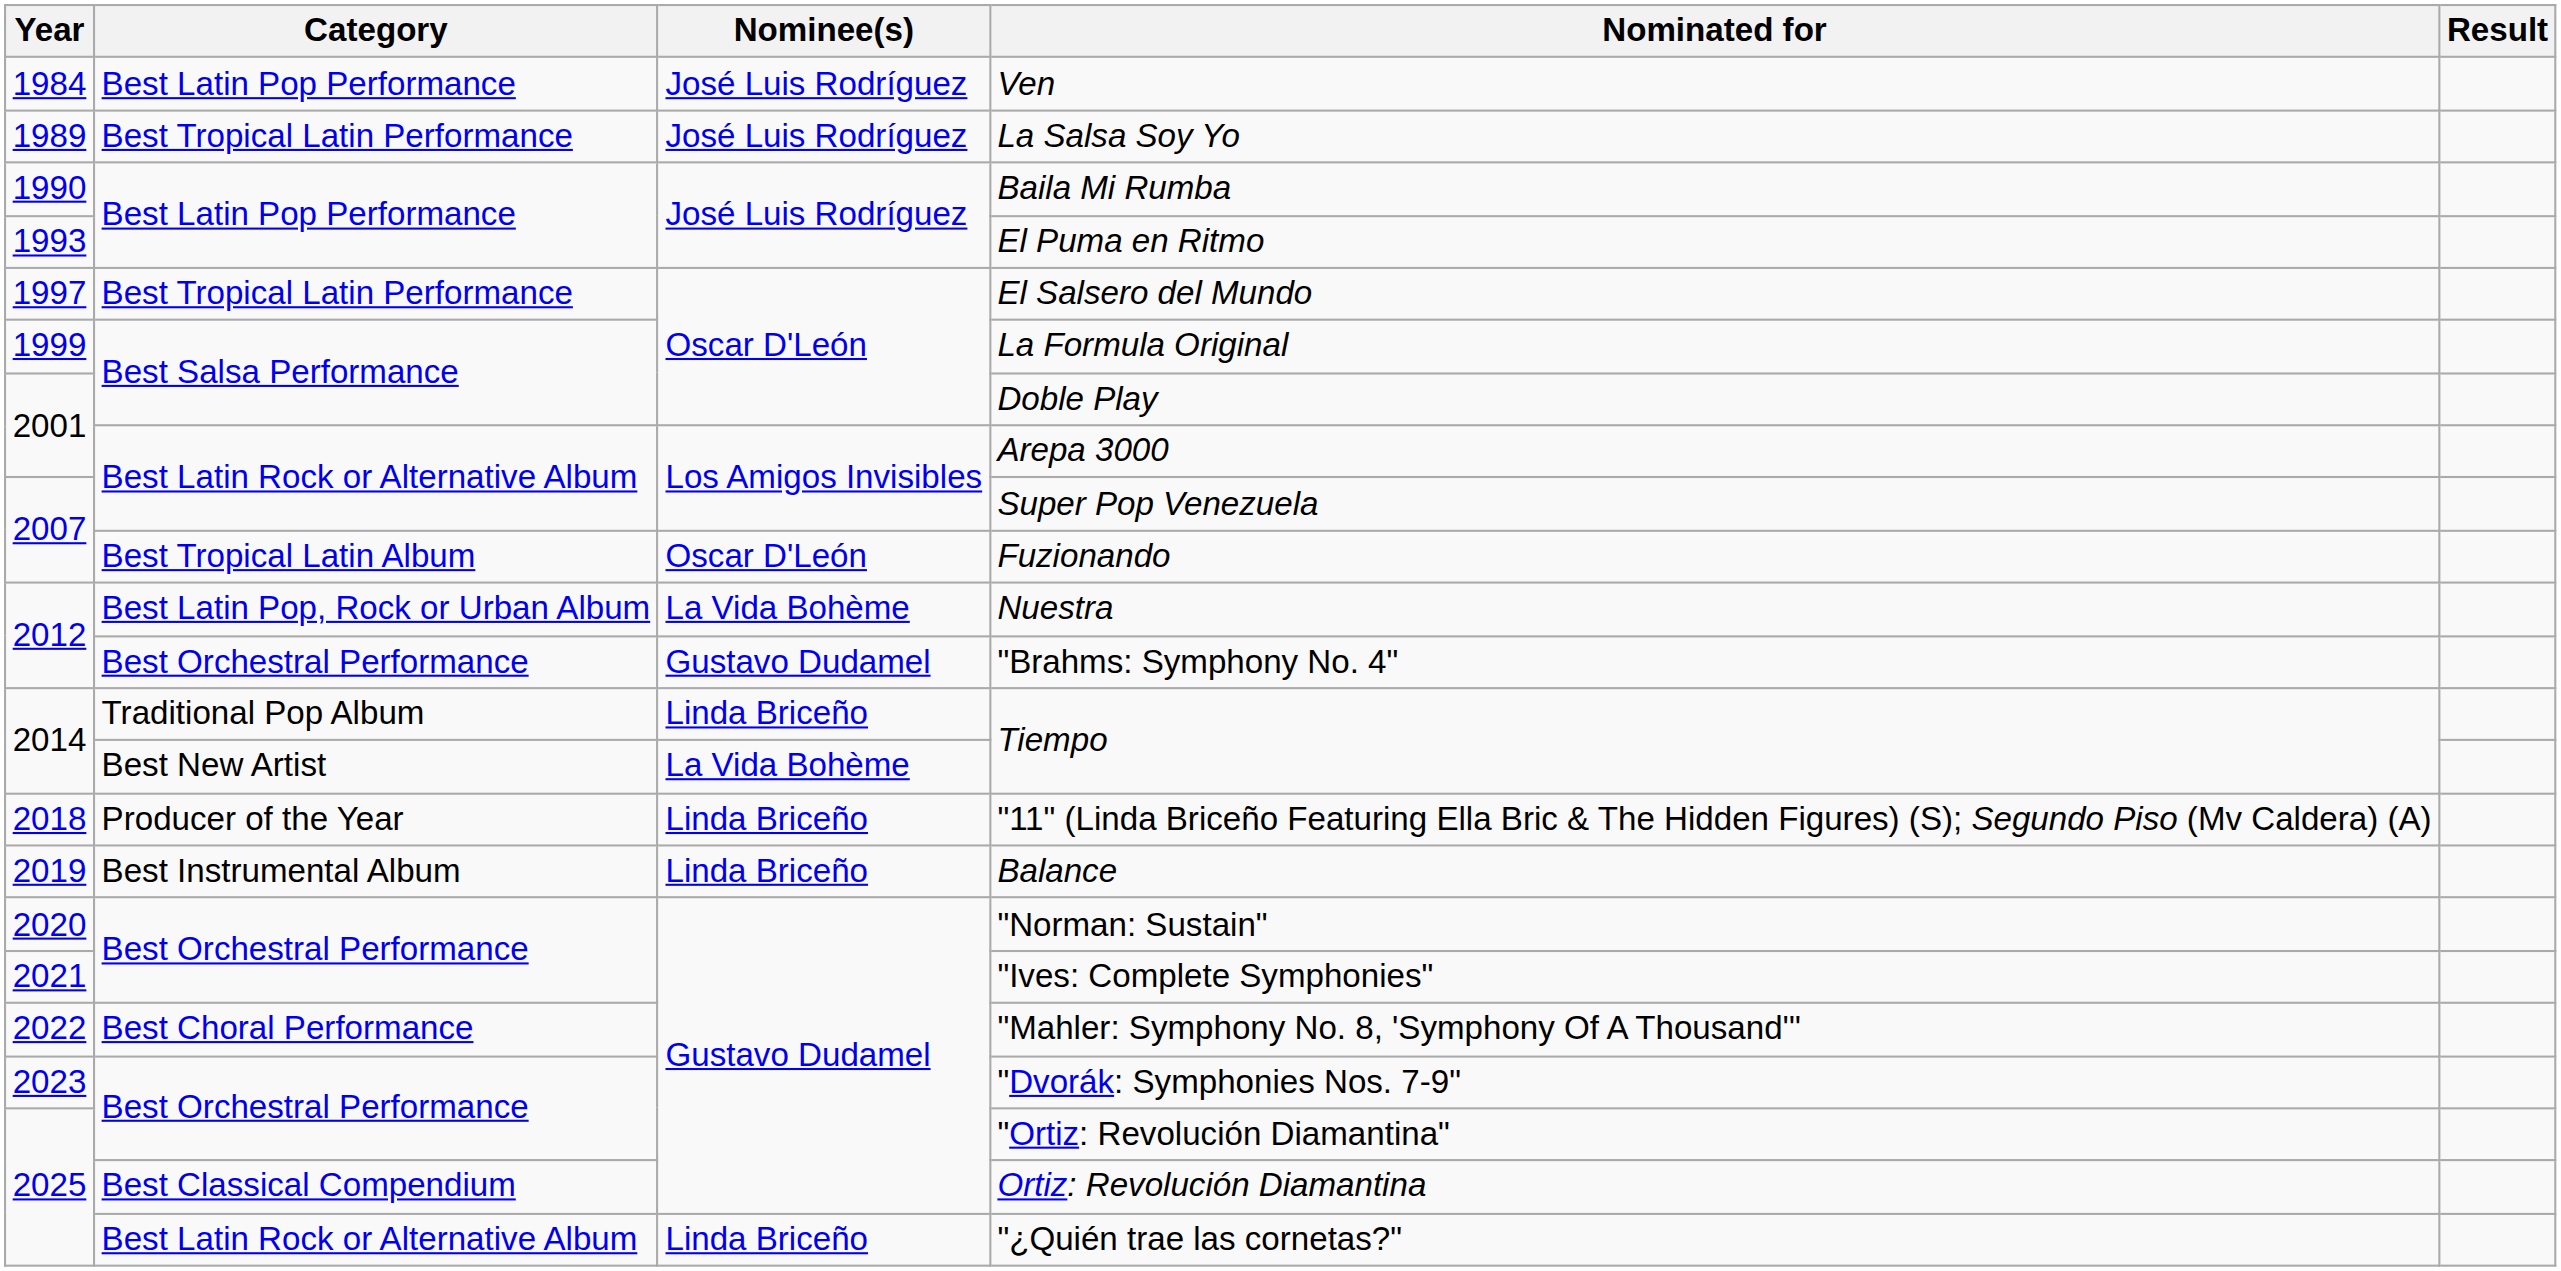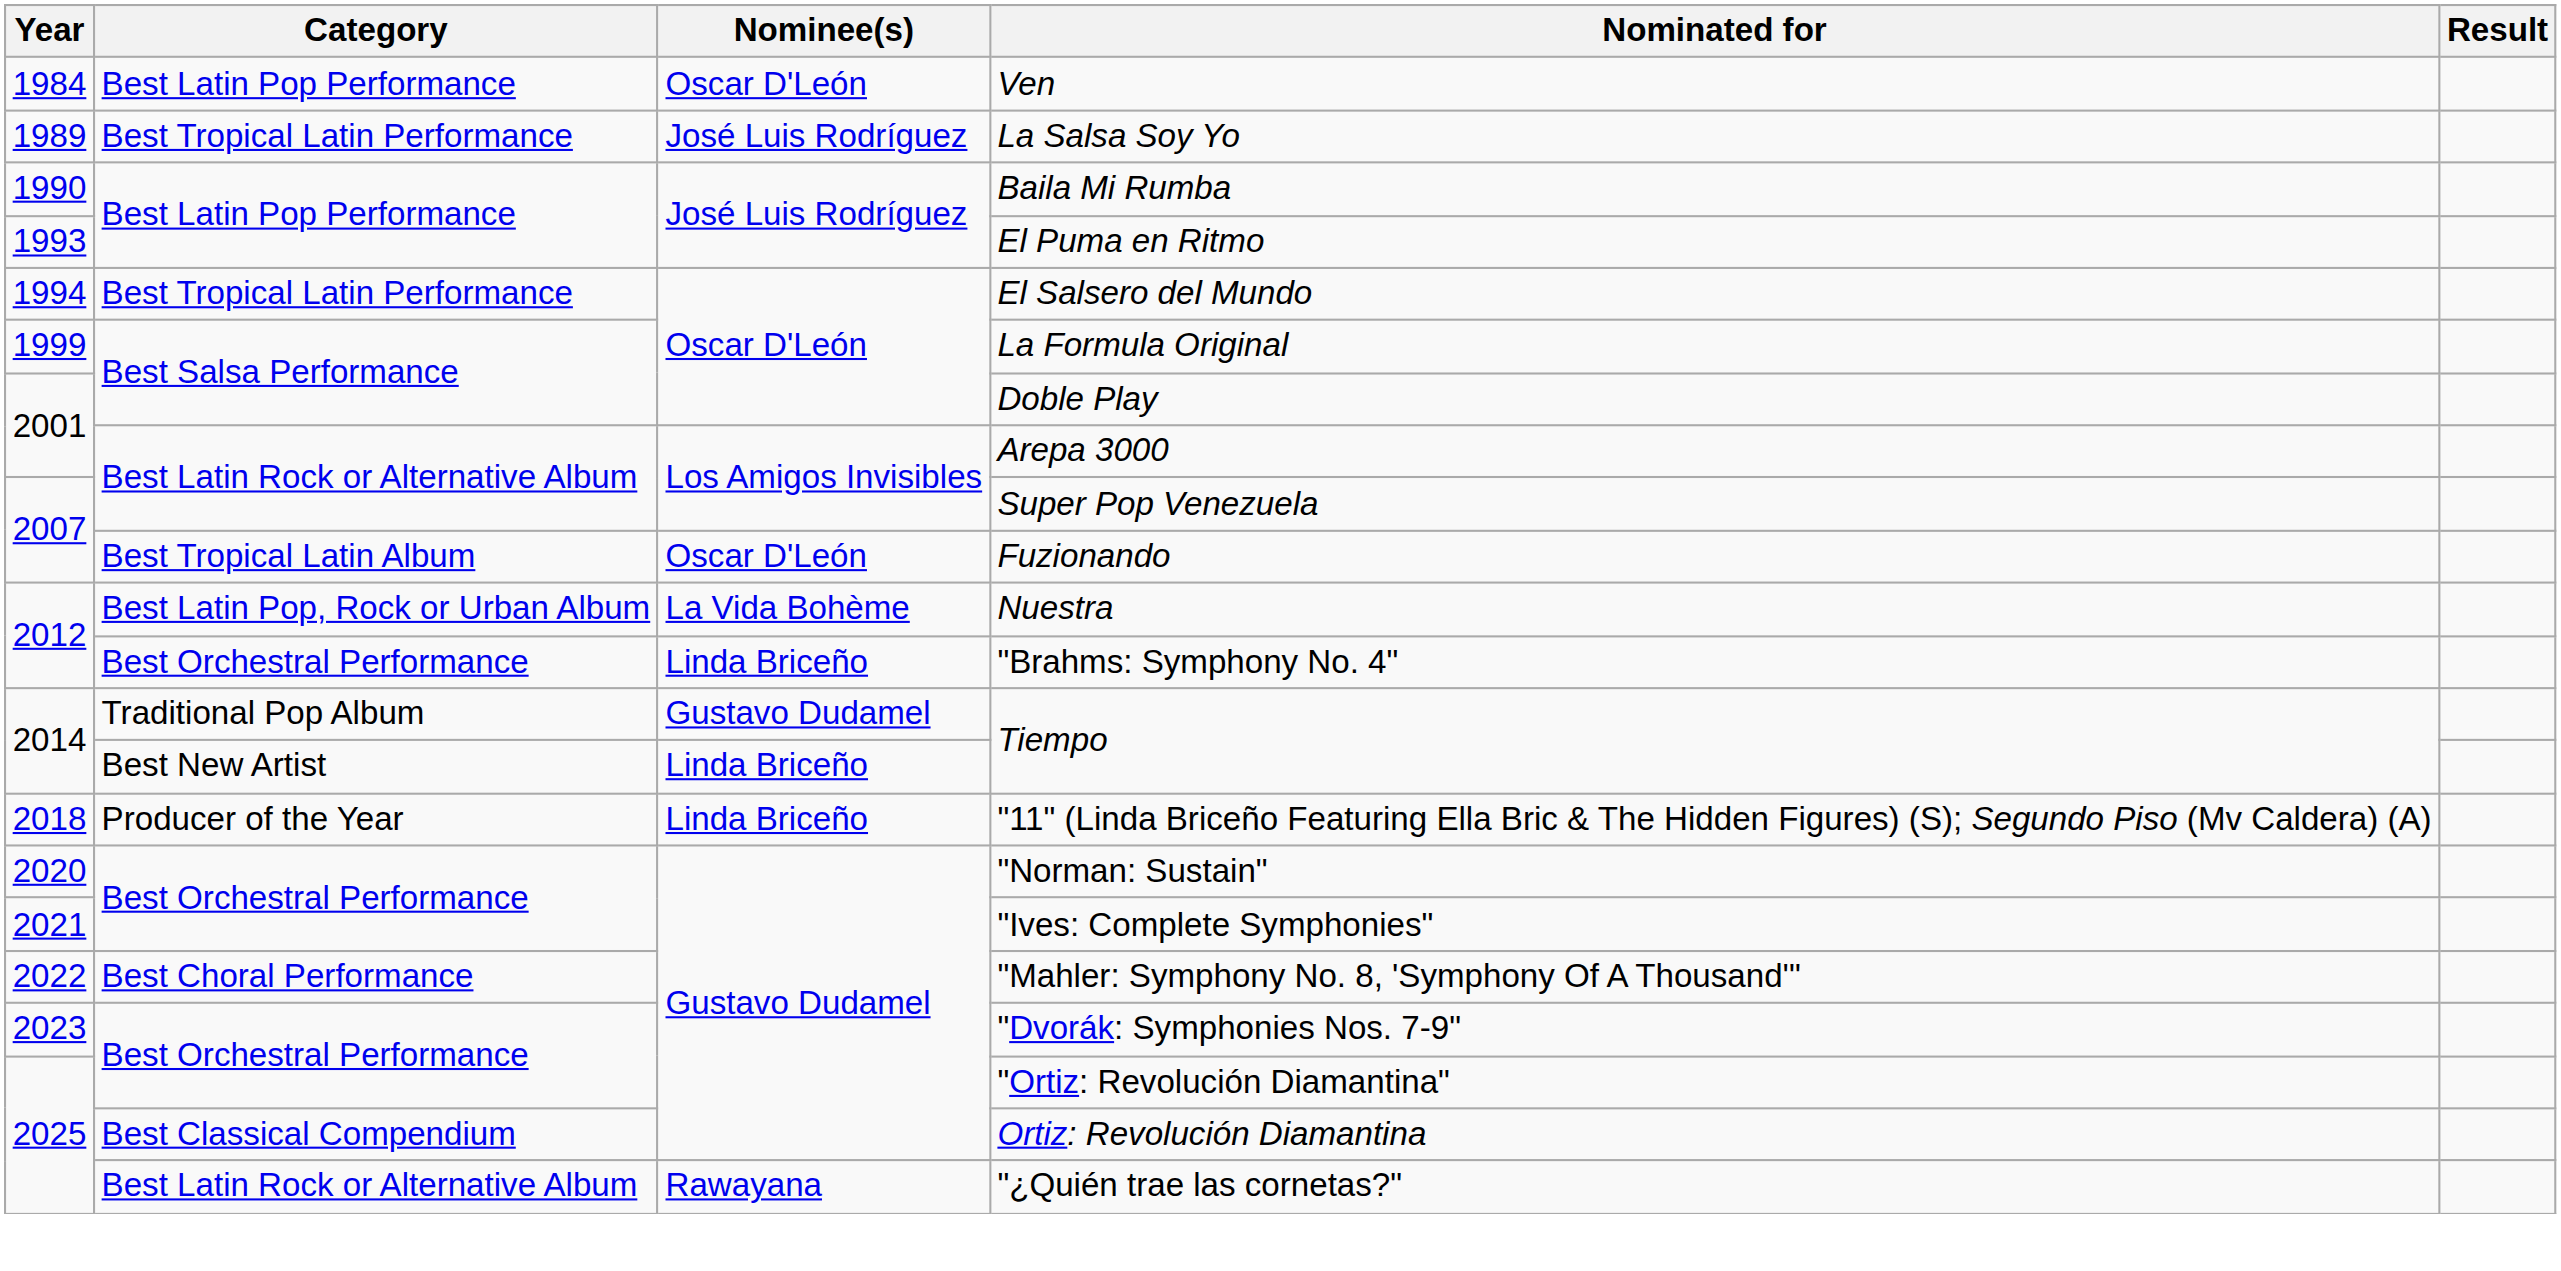 <table class="wikitable">
 <tr>
 <th>Year</th>
 <th>Category</th>
 <th>Nominee(s)</th>
 <th>Nominated for</th>
 <th>Result</th>
 </tr>
 <tr>
 <td><a href='#'>1984</a></td>
 <td><a href='#'>Best Latin Pop Performance</a></td>
-<td><a href='#'>José Luis Rodríguez</a></td>
+<td><a href='#'>Oscar D'León</a></td>
 <td><em>Ven</em></td>
 <td></td>
 </tr>
 <tr>
 <td><a href='#'>1989</a></td>
 <td><a href='#'>Best Tropical Latin Performance</a></td>
 <td><a href='#'>José Luis Rodríguez</a></td>
 <td><em>La Salsa Soy Yo</em></td>
 <td></td>
 </tr>
 <tr>
 <td><a href='#'>1990</a></td>
 <td rowspan="2"><a href='#'>Best Latin Pop Performance</a></td>
 <td rowspan="2"><a href='#'>José Luis Rodríguez</a></td>
 <td><em>Baila Mi Rumba</em></td>
 <td></td>
 </tr>
 <tr>
 <td><a href='#'>1993</a></td>
 <td><em>El Puma en Ritmo</em></td>
 <td></td>
 </tr>
 <tr>
-<td><a href='#'>1997</a></td>
+<td><a href='#'>1994</a></td>
 <td><a href='#'>Best Tropical Latin Performance</a></td>
 <td rowspan="3"><a href='#'>Oscar D'León</a></td>
 <td><em>El Salsero del Mundo</em></td>
 <td></td>
 </tr>
 <tr>
 <td><a href='#'>1999</a></td>
 <td rowspan="2"><a href='#'>Best Salsa Performance</a></td>
 <td><em>La Formula Original</em></td>
 <td></td>
 </tr>
 <tr>
 <td rowspan="2">2001</td>
 <td><em>Doble Play</em></td>
 <td></td>
 </tr>
 <tr>
 <td rowspan="2"><a href='#'>Best Latin Rock or Alternative Album</a></td>
 <td rowspan="2"><a href='#'>Los Amigos Invisibles</a></td>
 <td><em>Arepa 3000</em></td>
 <td></td>
 </tr>
 <tr>
 <td rowspan="2"><a href='#'>2007</a></td>
 <td><em>Super Pop Venezuela</em></td>
 <td></td>
 </tr>
 <tr>
 <td><a href='#'>Best Tropical Latin Album</a></td>
 <td><a href='#'>Oscar D'León</a></td>
 <td><em>Fuzionando</em></td>
 <td></td>
 </tr>
 <tr>
 <td rowspan="2"><a href='#'>2012</a></td>
 <td><a href='#'>Best Latin Pop, Rock or Urban Album</a></td>
 <td><a href='#'>La Vida Bohème</a></td>
 <td><em>Nuestra</em></td>
 <td></td>
 </tr>
 <tr>
 <td><a href='#'>Best Orchestral Performance</a></td>
-<td><a href='#'>Gustavo Dudamel</a></td>
+<td><a href='#'>Linda Briceño</a></td>
 <td>"Brahms: Symphony No. 4"</td>
 <td></td>
 </tr>
 <tr>
 <td rowspan="2">2014</td>
 <td>Traditional Pop Album</td>
-<td><a href='#'>Linda Briceño</a></td>
+<td><a href='#'>Gustavo Dudamel</a></td>
 <td rowspan="2"><em>Tiempo</em></td>
 <td></td>
 </tr>
 <tr>
 <td>Best New Artist</td>
-<td><a href='#'>La Vida Bohème</a></td>
+<td><a href='#'>Linda Briceño</a></td>
 <td></td>
 </tr>
 <tr>
 <td><a href='#'>2018</a></td>
 <td>Producer of the Year</td>
 <td><a href='#'>Linda Briceño</a></td>
 <td>"11" (Linda Briceño Featuring Ella Bric & The Hidden Figures) (S); <em>Segundo Piso</em> (Mv Caldera) (A)</td>
-<td></td>
-</tr>
-<tr>
-<td><a href='#'>2019</a></td>
-<td>Best Instrumental Album</td>
-<td><a href='#'>Linda Briceño</a></td>
-<td><em>Balance</em></td>
 <td></td>
 </tr>
 <tr>
 <td><a href='#'>2020</a></td>
 <td rowspan="2"><a href='#'>Best Orchestral Performance</a></td>
 <td rowspan="6"><a href='#'>Gustavo Dudamel</a></td>
 <td>"Norman: Sustain"</td>
 <td></td>
 </tr>
 <tr>
 <td><a href='#'>2021</a></td>
 <td>"Ives: Complete Symphonies"</td>
 <td></td>
 </tr>
 <tr>
 <td><a href='#'>2022</a></td>
 <td><a href='#'>Best Choral Performance</a></td>
 <td>"Mahler: Symphony No. 8, 'Symphony Of A Thousand'"</td>
 <td></td>
 </tr>
 <tr>
 <td><a href='#'>2023</a></td>
 <td rowspan="2"><a href='#'>Best Orchestral Performance</a></td>
 <td>"<a href='#'>Dvorák</a>: Symphonies Nos. 7-9"</td>
 <td></td>
 </tr>
 <tr>
 <td rowspan="3"><a href='#'>2025</a></td>
 <td>"<a href='#'>Ortiz</a>: Revolución Diamantina"</td>
 <td></td>
 </tr>
 <tr>
 <td><a href='#'>Best Classical Compendium</a></td>
 <td><em><a href='#'>Ortiz</a>: Revolución Diamantina</em></td>
 <td></td>
 </tr>
 <tr>
 <td><a href='#'>Best Latin Rock or Alternative Album</a></td>
-<td><a href='#'>Linda Briceño</a></td>
+<td><a href='#'>Rawayana</a></td>
 <td>"¿Quién trae las cornetas?"</td>
 <td></td>
 </tr>
 </table>
